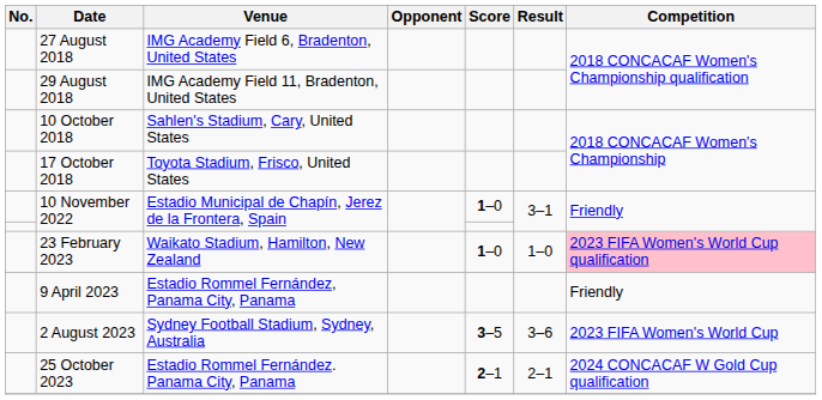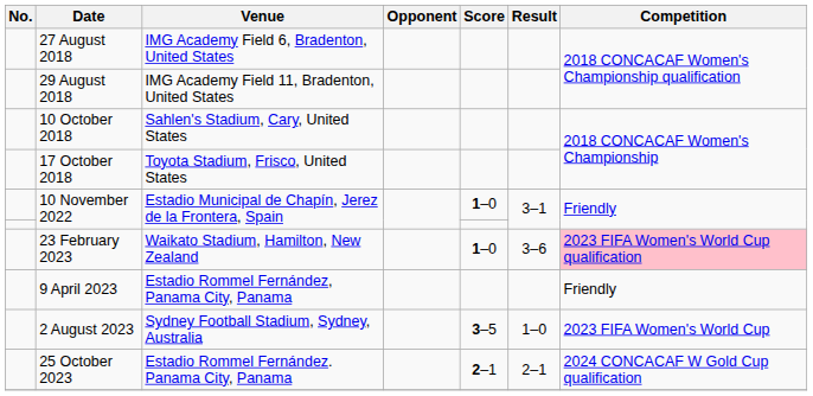 <table class="wikitable">
 <tr>
 <th>No.</th>
 <th>Date</th>
 <th>Venue</th>
 <th>Opponent</th>
 <th>Score</th>
 <th>Result</th>
 <th>Competition</th>
 </tr>
 <tr>
 <td></td>
 <td>27 August 2018</td>
 <td><a href='#'>IMG Academy</a> Field 6, <a href='#'>Bradenton</a>, <a href='#'>United States</a></td>
 <td></td>
 <td></td>
 <td></td>
 <td rowspan=2><a href='#'>2018 CONCACAF Women's Championship qualification</a></td>
 </tr>
 <tr>
 <td></td>
 <td>29 August 2018</td>
 <td>IMG Academy Field 11, Bradenton, United States</td>
 <td></td>
 <td></td>
 <td></td>
 </tr>
 <tr>
 <td></td>
 <td>10 October 2018</td>
 <td><a href='#'>Sahlen's Stadium</a>, <a href='#'>Cary</a>, United States</td>
 <td></td>
 <td></td>
 <td></td>
 <td rowspan=2><a href='#'>2018 CONCACAF Women's Championship</a></td>
 </tr>
 <tr>
 <td></td>
 <td>17 October 2018</td>
 <td><a href='#'>Toyota Stadium</a>, <a href='#'>Frisco</a>, United States</td>
 <td></td>
 <td></td>
 <td></td>
 </tr>
 <tr>
 <td></td>
 <td rowspan=2>10 November 2022</td>
 <td rowspan=2><a href='#'>Estadio Municipal de Chapín</a>, <a href='#'>Jerez de la Frontera</a>, <a href='#'>Spain</a></td>
 <td rowspan=2></td>
 <td align=center><strong>1</strong>–0</td>
 <td rowspan=2 align=center>3–1</td>
 <td rowspan=2><a href='#'>Friendly</a></td>
 </tr>
 <tr>
 <td></td>
 <td></td>
 </tr>
 <tr>
 <td></td>
 <td>23 February 2023</td>
 <td><a href='#'>Waikato Stadium</a>, <a href='#'>Hamilton</a>, <a href='#'>New Zealand</a></td>
 <td></td>
 <td align=center><strong>1</strong>–0</td>
-<td align=center>1–0</td>
+<td align=center>3–6</td>
 <td style="background: pink;"><a href='#'>2023 FIFA Women's World Cup qualification</a></td>
 </tr>
 <tr>
 <td></td>
 <td>9 April 2023</td>
 <td><a href='#'>Estadio Rommel Fernández</a>, <a href='#'>Panama City</a>, <a href='#'>Panama</a></td>
 <td></td>
 <td></td>
 <td></td>
 <td>Friendly</td>
 </tr>
 <tr>
 <td></td>
 <td>2 August 2023</td>
 <td><a href='#'>Sydney Football Stadium</a>, <a href='#'>Sydney</a>, <a href='#'>Australia</a></td>
 <td></td>
 <td align=center><strong>3</strong>–5</td>
-<td align=center>3–6</td>
+<td align=center>1–0</td>
 <td><a href='#'>2023 FIFA Women's World Cup</a></td>
 </tr>
 <tr>
 <td></td>
 <td>25 October 2023</td>
 <td><a href='#'>Estadio Rommel Fernández</a>. <a href='#'>Panama City</a>, <a href='#'>Panama</a></td>
 <td></td>
 <td align=center><strong>2</strong>–1</td>
 <td align=center>2–1</td>
 <td><a href='#'>2024 CONCACAF W Gold Cup qualification</a></td>
 </tr>
 <tr>
 </tr>
 </table>
